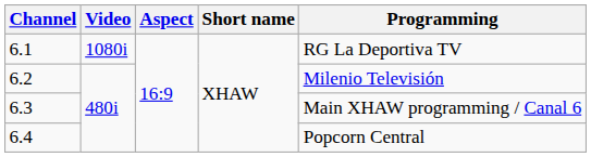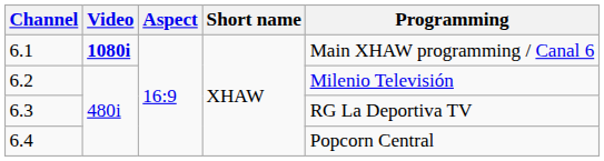 <table class="wikitable">
 <tr>
 <th><a href='#'>Channel</a></th>
 <th><a href='#'>Video</a></th>
 <th><a href='#'>Aspect</a></th>
 <th>Short name</th>
 <th>Programming</th>
 </tr>
 <tr>
 <td>6.1</td>
-<td><a href='#'>1080i</a></td>
+<td><strong><a href='#'>1080i</a></strong></td>
 <td rowspan="4"><a href='#'>16:9</a></td>
 <td rowspan="4">XHAW</td>
-<td>RG La Deportiva TV</td>
+<td>Main XHAW programming / <a href='#'>Canal 6</a></td>
 </tr>
 <tr>
 <td>6.2</td>
 <td rowspan="3"><a href='#'>480i</a></td>
 <td><a href='#'>Milenio Televisión</a></td>
 </tr>
 <tr>
 <td>6.3</td>
-<td>Main XHAW programming / <a href='#'>Canal 6</a></td>
+<td>RG La Deportiva TV</td>
 </tr>
 <tr>
 <td>6.4</td>
 <td>Popcorn Central</td>
 </tr>
 </table>
